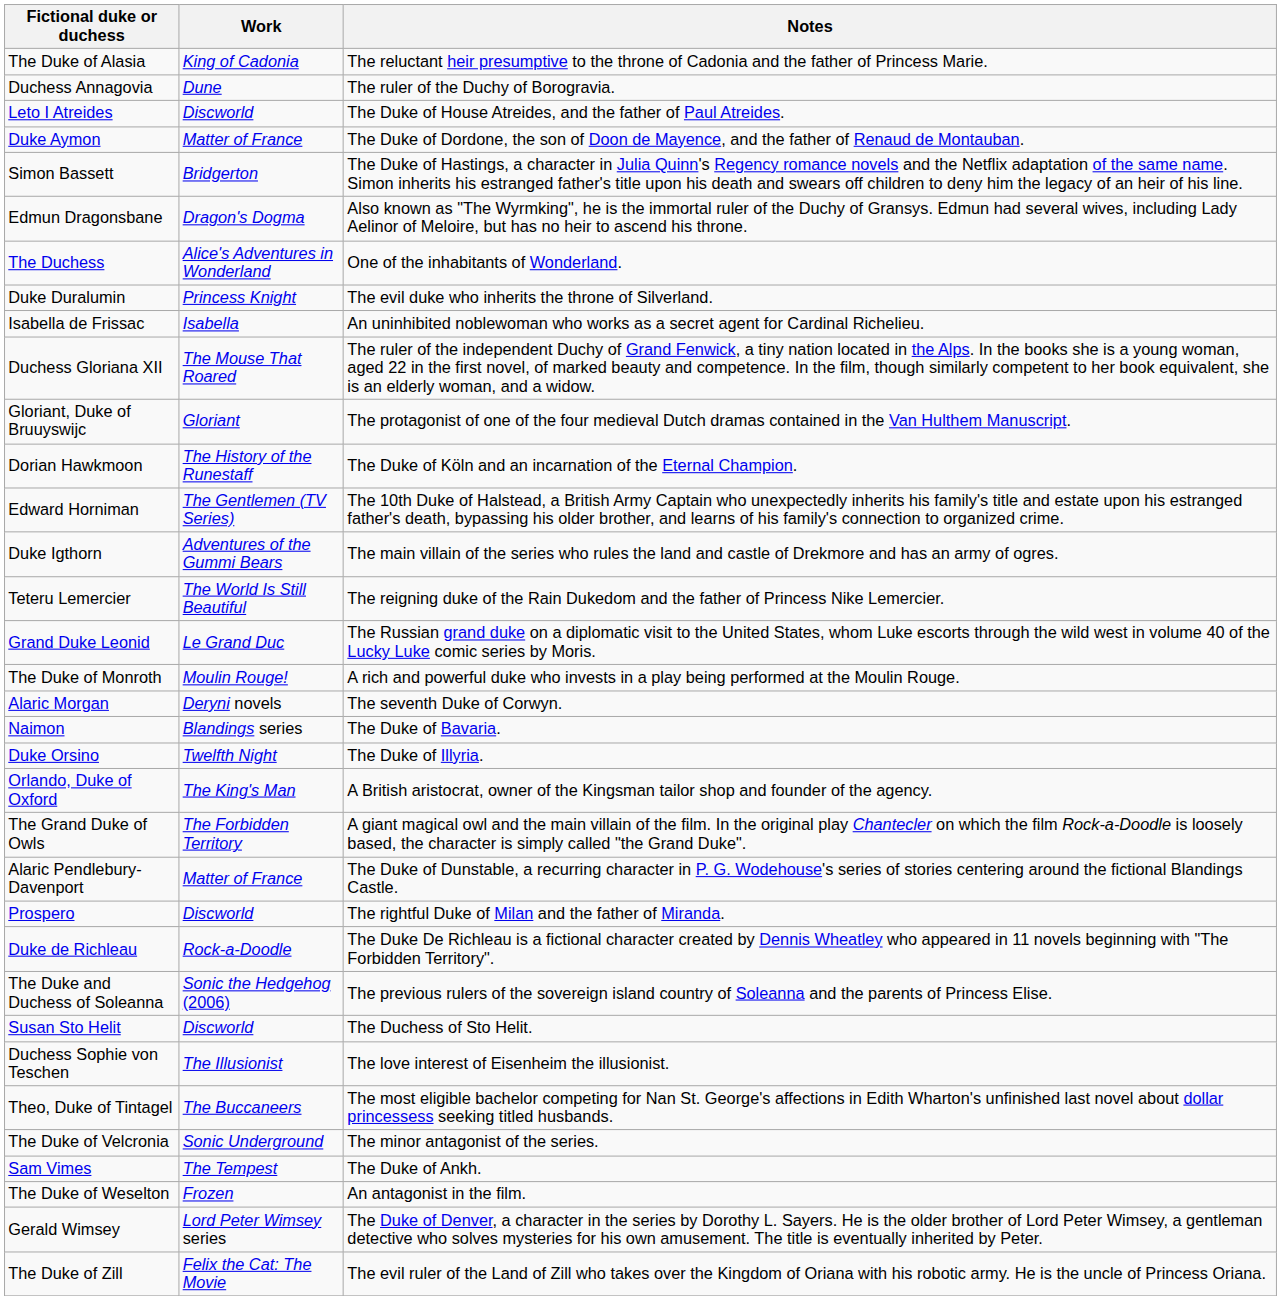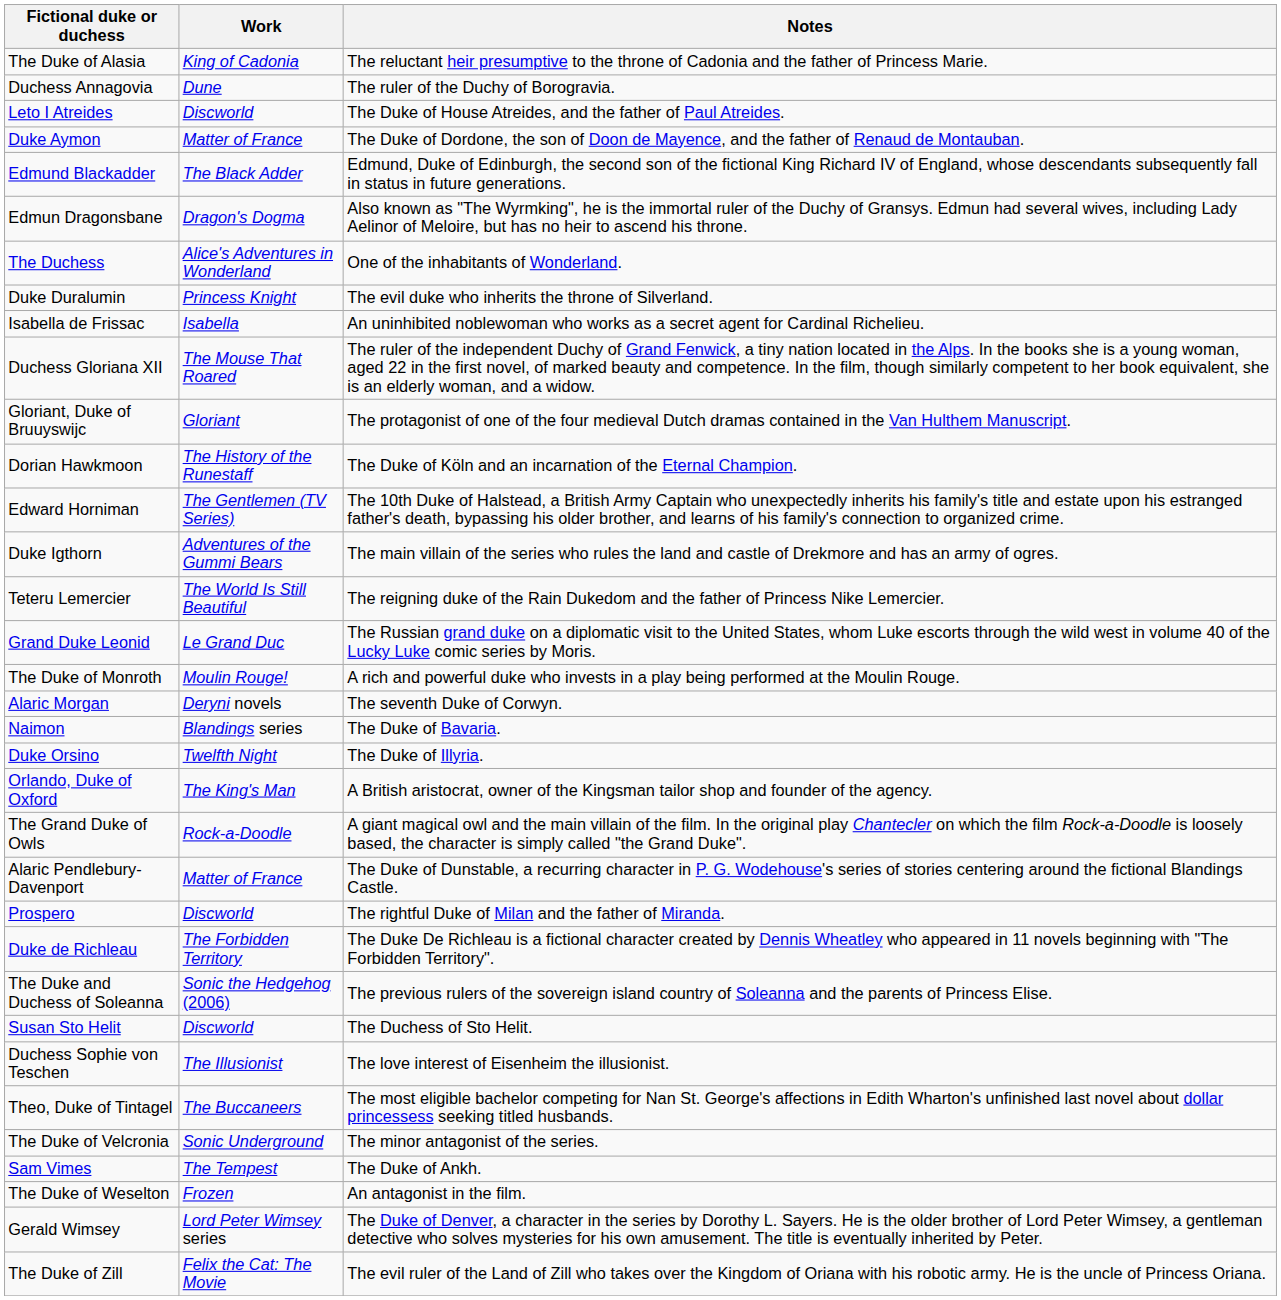 <table class="wikitable sortable">
 <tr>
 <th>Fictional duke or duchess</th>
 <th>Work</th>
 <th class="unsortable">Notes</th>
 </tr>
 <tr>
 <td>The Duke of Alasia</td>
 <td><em><a href='#'>King of Cadonia</a></em></td>
 <td>The reluctant <a href='#'>heir presumptive</a> to the throne of Cadonia and the father of Princess Marie.</td>
 </tr>
 <tr>
 <td>Duchess Annagovia</td>
 <td><em><a href='#'>Dune</a></em></td>
 <td>The ruler of the Duchy of Borogravia.</td>
 </tr>
 <tr>
 <td><a href='#'>Leto I Atreides</a></td>
 <td><em><a href='#'>Discworld</a></em></td>
 <td>The Duke of House Atreides, and the father of <a href='#'>Paul Atreides</a>.</td>
 </tr>
 <tr>
 <td><a href='#'>Duke Aymon</a></td>
 <td><em><a href='#'>Matter of France</a></em></td>
 <td>The Duke of Dordone, the son of <a href='#'>Doon de Mayence</a>, and the father of <a href='#'>Renaud de Montauban</a>.</td>
 </tr>
 <tr>
-<td>Simon Bassett</td>
-<td><em><a href='#'>Bridgerton</a></em></td>
-<td>The Duke of Hastings, a character in <a href='#'>Julia Quinn</a>'s <a href='#'>Regency romance novels</a> and the Netflix adaptation <a href='#'>of the same name</a>. Simon inherits his estranged father's title upon his death and swears off children to deny him the legacy of an heir of his line.</td>
+<td><a href='#'>Edmund Blackadder</a></td>
+<td><em><a href='#'>The Black Adder</a></em></td>
+<td>Edmund, Duke of Edinburgh, the second son of the fictional King Richard IV of England, whose descendants subsequently fall in status in future generations.</td>
 </tr>
 <tr>
 <td>Edmun Dragonsbane</td>
 <td><em><a href='#'>Dragon's Dogma</a></em></td>
 <td>Also known as "The Wyrmking", he is the immortal ruler of the Duchy of Gransys. Edmun had several wives, including Lady Aelinor of Meloire, but has no heir to ascend his throne.</td>
 </tr>
 <tr>
 <td><a href='#'>The Duchess</a></td>
 <td><em><a href='#'>Alice's Adventures in Wonderland</a></em></td>
 <td>One of the inhabitants of <a href='#'>Wonderland</a>.</td>
 </tr>
 <tr>
 <td>Duke Duralumin</td>
 <td><em><a href='#'>Princess Knight</a></em></td>
 <td>The evil duke who inherits the throne of Silverland.</td>
 </tr>
 <tr>
 <td>Isabella de Frissac</td>
 <td><em><a href='#'>Isabella</a></em></td>
 <td>An uninhibited noblewoman who works as a secret agent for Cardinal Richelieu.</td>
 </tr>
 <tr>
 <td>Duchess Gloriana XII</td>
 <td><em><a href='#'>The Mouse That Roared</a></em></td>
 <td>The ruler of the independent Duchy of <a href='#'>Grand Fenwick</a>, a tiny nation located in <a href='#'>the Alps</a>. In the books she is a young woman, aged 22 in the first novel, of marked beauty and competence. In the film, though similarly competent to her book equivalent, she is an elderly woman, and a widow.</td>
 </tr>
 <tr>
 <td>Gloriant, Duke of Bruuyswijc</td>
 <td><em><a href='#'>Gloriant</a></em></td>
 <td>The protagonist of one of the four medieval Dutch dramas contained in the <a href='#'>Van Hulthem Manuscript</a>.</td>
 </tr>
 <tr>
 <td>Dorian Hawkmoon</td>
 <td><em><a href='#'>The History of the Runestaff</a></em></td>
 <td>The Duke of Köln and an incarnation of the <a href='#'>Eternal Champion</a>.</td>
 </tr>
 <tr>
 <td>Edward Horniman</td>
 <td><em><a href='#'>The Gentlemen (TV Series)</a></em></td>
 <td>The 10th Duke of Halstead, a British Army Captain who unexpectedly inherits his family's title and estate upon his estranged father's death, bypassing his older brother, and learns of his family's connection to organized crime.</td>
 </tr>
 <tr>
 <td>Duke Igthorn</td>
 <td><em><a href='#'>Adventures of the Gummi Bears</a></em></td>
 <td>The main villain of the series who rules the land and castle of Drekmore and has an army of ogres.</td>
 </tr>
 <tr>
 <td>Teteru Lemercier</td>
 <td><em><a href='#'>The World Is Still Beautiful</a></em></td>
 <td>The reigning duke of the Rain Dukedom and the father of Princess Nike Lemercier.</td>
 </tr>
 <tr>
 <td><a href='#'>Grand Duke Leonid</a></td>
 <td><em><a href='#'>Le Grand Duc</a></em></td>
 <td>The Russian <a href='#'>grand duke</a> on a diplomatic visit to the United States, whom Luke escorts through the wild west in volume 40 of the <a href='#'>Lucky Luke</a> comic series by Moris.</td>
 </tr>
 <tr>
 <td>The Duke of Monroth</td>
 <td><em><a href='#'>Moulin Rouge!</a></em></td>
 <td>A rich and powerful duke who invests in a play being performed at the Moulin Rouge.</td>
 </tr>
 <tr>
 <td><a href='#'>Alaric Morgan</a></td>
 <td><em><a href='#'>Deryni</a></em> novels</td>
 <td>The seventh Duke of Corwyn.</td>
 </tr>
 <tr>
 <td><a href='#'>Naimon</a></td>
 <td><em><a href='#'>Blandings</a></em> series</td>
 <td>The Duke of <a href='#'>Bavaria</a>.</td>
 </tr>
 <tr>
 <td><a href='#'>Duke Orsino</a></td>
 <td><em><a href='#'>Twelfth Night</a></em></td>
 <td>The Duke of <a href='#'>Illyria</a>.</td>
 </tr>
 <tr>
 <td><a href='#'>Orlando, Duke of Oxford</a></td>
 <td><em><a href='#'>The King's Man</a></em></td>
 <td>A British aristocrat, owner of the Kingsman tailor shop and founder of the agency.</td>
 </tr>
 <tr>
 <td>The Grand Duke of Owls</td>
-<td><em><a href='#'>The Forbidden Territory</a></em></td>
+<td><em><a href='#'>Rock-a-Doodle</a></em></td>
 <td>A giant magical owl and the main villain of the film. In the original play <em><a href='#'>Chantecler</a></em> on which the film <em>Rock-a-Doodle</em> is loosely based, the character is simply called "the Grand Duke".</td>
 </tr>
 <tr>
 <td>Alaric Pendlebury-Davenport</td>
 <td><em><a href='#'>Matter of France</a></em></td>
 <td>The Duke of Dunstable, a recurring character in <a href='#'>P. G. Wodehouse</a>'s series of stories centering around the fictional Blandings Castle.</td>
 </tr>
 <tr>
 <td><a href='#'>Prospero</a></td>
 <td><em><a href='#'>Discworld</a></em></td>
 <td>The rightful Duke of <a href='#'>Milan</a> and the father of <a href='#'>Miranda</a>.</td>
 </tr>
 <tr>
 <td><a href='#'>Duke de Richleau</a></td>
-<td><em><a href='#'>Rock-a-Doodle</a></em></td>
+<td><em><a href='#'>The Forbidden Territory</a></em></td>
 <td>The Duke De Richleau is a fictional character created by <a href='#'>Dennis Wheatley</a> who appeared in 11 novels beginning with "The Forbidden Territory".</td>
 </tr>
 <tr>
 <td>The Duke and Duchess of Soleanna</td>
 <td><a href='#'><em>Sonic the Hedgehog</em> (2006)</a></td>
 <td>The previous rulers of the sovereign island country of <a href='#'>Soleanna</a> and the parents of Princess Elise.</td>
 </tr>
 <tr>
 <td><a href='#'>Susan Sto Helit</a></td>
 <td><em><a href='#'>Discworld</a></em></td>
 <td>The Duchess of Sto Helit.</td>
 </tr>
 <tr>
 <td>Duchess Sophie von Teschen</td>
 <td><em><a href='#'>The Illusionist</a></em></td>
 <td>The love interest of Eisenheim the illusionist.</td>
 </tr>
 <tr>
 <td>Theo, Duke of Tintagel</td>
 <td><em><a href='#'>The Buccaneers</a></em></td>
 <td>The most eligible bachelor competing for Nan St. George's affections in Edith Wharton's unfinished last novel about <a href='#'>dollar princessess</a> seeking titled husbands.</td>
 </tr>
 <tr>
 <td>The Duke of Velcronia</td>
 <td><em><a href='#'>Sonic Underground</a></em></td>
 <td>The minor antagonist of the series.</td>
 </tr>
 <tr>
 <td><a href='#'>Sam Vimes</a></td>
 <td><em><a href='#'>The Tempest</a></em></td>
 <td>The Duke of Ankh.</td>
 </tr>
 <tr>
 <td>The Duke of Weselton</td>
 <td><em><a href='#'>Frozen</a></em></td>
 <td>An antagonist in the film.</td>
 </tr>
 <tr>
 <td>Gerald Wimsey</td>
 <td><em><a href='#'>Lord Peter Wimsey</a></em> series</td>
 <td>The <a href='#'>Duke of Denver</a>, a character in the series by Dorothy L. Sayers. He is the older brother of Lord Peter Wimsey, a gentleman detective who solves mysteries for his own amusement. The title is eventually inherited by Peter.</td>
 </tr>
 <tr>
 <td>The Duke of Zill</td>
 <td><em><a href='#'>Felix the Cat: The Movie</a></em></td>
 <td>The evil ruler of the Land of Zill who takes over the Kingdom of Oriana with his robotic army. He is the uncle of Princess Oriana.</td>
 </tr>
 </table>
